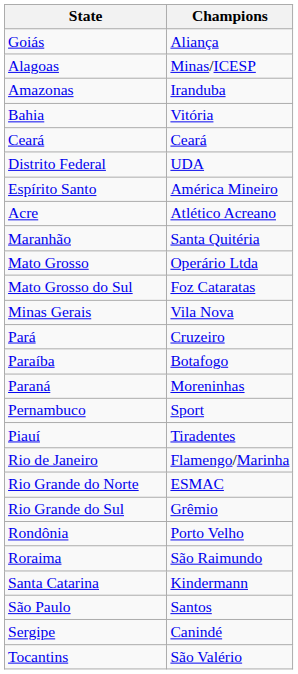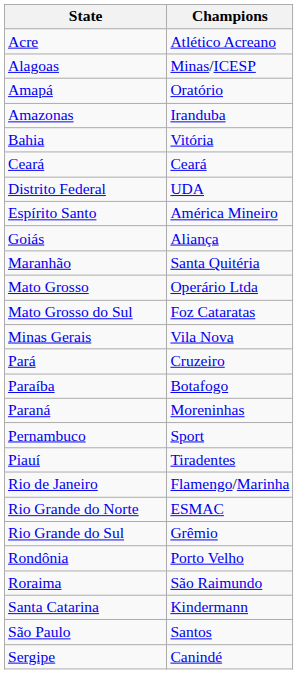 <table class="wikitable">
 <tr>
 <th width=160px>State</th>
 <th width=120px>Champions</th>
 </tr>
 <tr>
-<td> <a href='#'>Goiás</a></td>
-<td><a href='#'>Aliança</a></td>
+<td> <a href='#'>Acre</a></td>
+<td><a href='#'>Atlético Acreano</a></td>
 </tr>
 <tr>
 <td> <a href='#'>Alagoas</a></td>
 <td><a href='#'>Minas</a>/<a href='#'>ICESP</a></td>
+</tr>
+<tr>
+<td> <a href='#'>Amapá</a></td>
+<td><a href='#'>Oratório</a></td>
 </tr>
 <tr>
 <td> <a href='#'>Amazonas</a></td>
 <td><a href='#'>Iranduba</a></td>
 </tr>
 <tr>
 <td> <a href='#'>Bahia</a></td>
 <td><a href='#'>Vitória</a></td>
 </tr>
 <tr>
 <td> <a href='#'>Ceará</a></td>
 <td><a href='#'>Ceará</a></td>
 </tr>
 <tr>
 <td> <a href='#'>Distrito Federal</a></td>
 <td><a href='#'>UDA</a></td>
 </tr>
 <tr>
 <td> <a href='#'>Espírito Santo</a></td>
 <td><a href='#'>América Mineiro</a></td>
 </tr>
 <tr>
-<td> <a href='#'>Acre</a></td>
-<td><a href='#'>Atlético Acreano</a></td>
+<td> <a href='#'>Goiás</a></td>
+<td><a href='#'>Aliança</a></td>
 </tr>
 <tr>
 <td> <a href='#'>Maranhão</a></td>
 <td><a href='#'>Santa Quitéria</a></td>
 </tr>
 <tr>
 <td> <a href='#'>Mato Grosso</a></td>
 <td><a href='#'>Operário Ltda</a></td>
 </tr>
 <tr>
 <td> <a href='#'>Mato Grosso do Sul</a></td>
 <td><a href='#'>Foz Cataratas</a></td>
 </tr>
 <tr>
 <td> <a href='#'>Minas Gerais</a></td>
 <td><a href='#'>Vila Nova</a></td>
 </tr>
 <tr>
 <td> <a href='#'>Pará</a></td>
 <td><a href='#'>Cruzeiro</a></td>
 </tr>
 <tr>
 <td> <a href='#'>Paraíba</a></td>
 <td><a href='#'>Botafogo</a></td>
 </tr>
 <tr>
 <td> <a href='#'>Paraná</a></td>
 <td><a href='#'>Moreninhas</a></td>
 </tr>
 <tr>
 <td> <a href='#'>Pernambuco</a></td>
 <td><a href='#'>Sport</a></td>
 </tr>
 <tr>
 <td> <a href='#'>Piauí</a></td>
 <td><a href='#'>Tiradentes</a></td>
 </tr>
 <tr>
 <td> <a href='#'>Rio de Janeiro</a></td>
 <td><a href='#'>Flamengo</a>/<a href='#'>Marinha</a></td>
 </tr>
 <tr>
 <td> <a href='#'>Rio Grande do Norte</a></td>
 <td><a href='#'>ESMAC</a></td>
 </tr>
 <tr>
 <td> <a href='#'>Rio Grande do Sul</a></td>
 <td><a href='#'>Grêmio</a></td>
 </tr>
 <tr>
 <td> <a href='#'>Rondônia</a></td>
 <td><a href='#'>Porto Velho</a></td>
 </tr>
 <tr>
 <td> <a href='#'>Roraima</a></td>
 <td><a href='#'>São Raimundo</a></td>
 </tr>
 <tr>
 <td> <a href='#'>Santa Catarina</a></td>
 <td><a href='#'>Kindermann</a></td>
 </tr>
 <tr>
 <td> <a href='#'>São Paulo</a></td>
 <td><a href='#'>Santos</a></td>
 </tr>
 <tr>
 <td> <a href='#'>Sergipe</a></td>
 <td><a href='#'>Canindé</a></td>
 </tr>
-<tr>
-<td> <a href='#'>Tocantins</a></td>
-<td><a href='#'>São Valério</a></td>
-</tr>
 </table>
